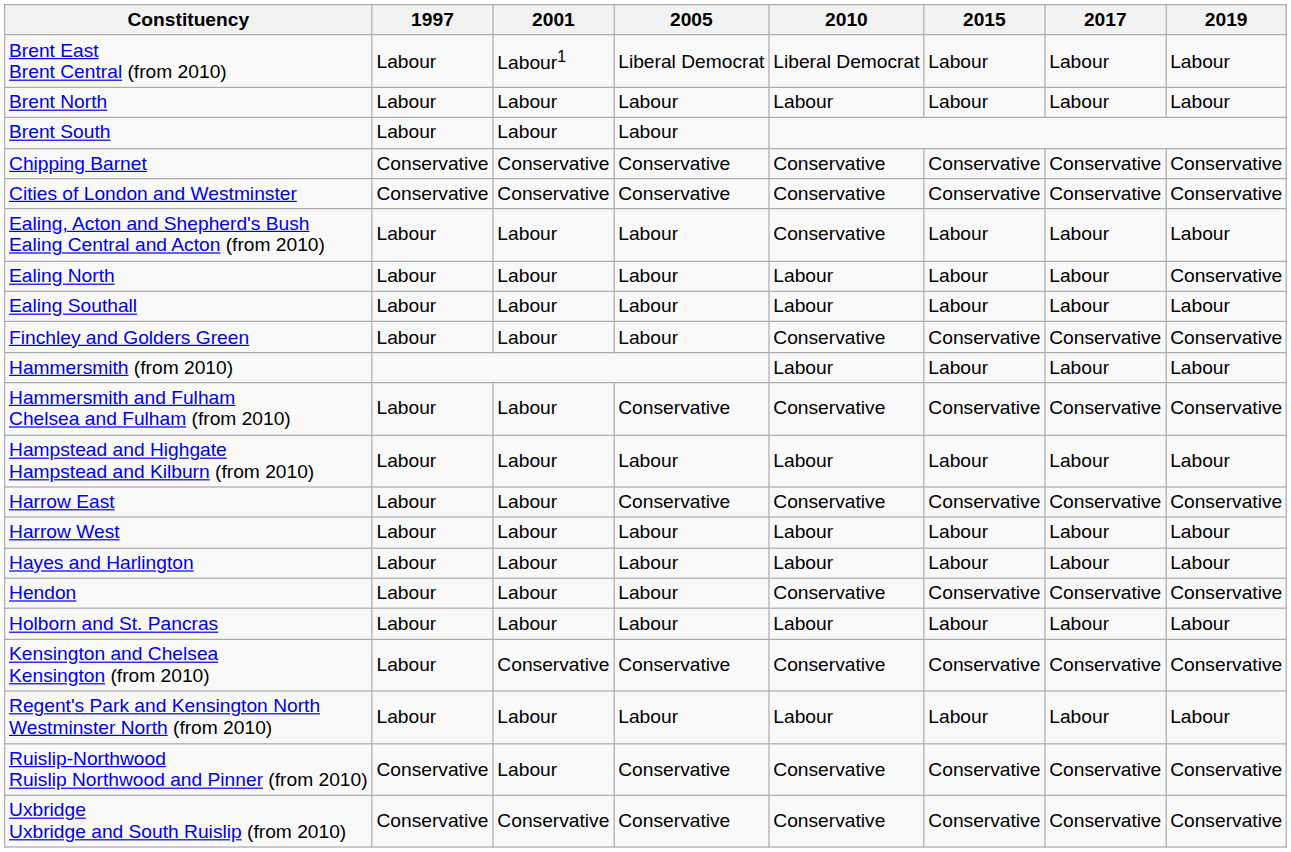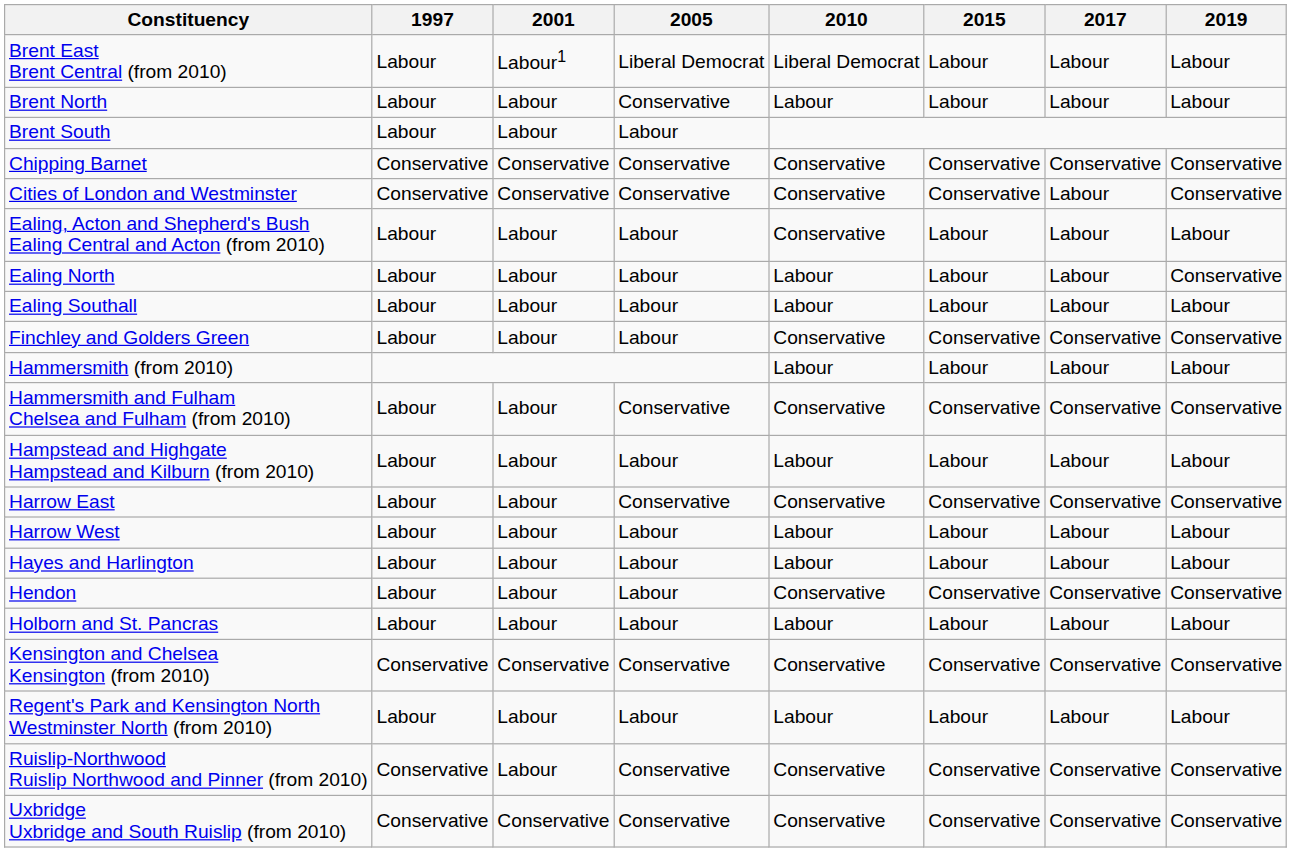 <table class="wikitable">
 <tr>
 <th>Constituency</th>
 <th>1997</th>
 <th>2001</th>
 <th>2005</th>
 <th>2010</th>
 <th>2015</th>
 <th>2017</th>
 <th>2019</th>
 </tr>
 <tr>
 <td><a href='#'>Brent East</a><br><a href='#'>Brent Central</a> (from 2010)</td>
 <td bgcolor=>Labour</td>
 <td bgcolor=>Labour<sup>1</sup></td>
 <td bgcolor=>Liberal Democrat</td>
 <td bgcolor=>Liberal Democrat</td>
 <td bgcolor=>Labour</td>
 <td bgcolor=>Labour</td>
 <td bgcolor=>Labour</td>
 </tr>
 <tr>
 <td><a href='#'>Brent North</a></td>
 <td bgcolor=>Labour</td>
 <td bgcolor=>Labour</td>
-<td bgcolor=>Labour</td>
+<td bgcolor=>Conservative</td>
 <td bgcolor=>Labour</td>
 <td bgcolor=>Labour</td>
 <td bgcolor=>Labour</td>
 <td bgcolor=>Labour</td>
 </tr>
 <tr>
 <td><a href='#'>Brent South</a></td>
 <td bgcolor=>Labour</td>
 <td bgcolor=>Labour</td>
 <td bgcolor=>Labour</td>
 <td colspan="4"></td>
 </tr>
 <tr>
 <td><a href='#'>Chipping Barnet</a></td>
 <td bgcolor=>Conservative</td>
 <td bgcolor=>Conservative</td>
 <td bgcolor=>Conservative</td>
 <td bgcolor=>Conservative</td>
 <td bgcolor=>Conservative</td>
 <td bgcolor=>Conservative</td>
 <td bgcolor=>Conservative</td>
 </tr>
 <tr>
 <td><a href='#'>Cities of London and Westminster</a></td>
 <td bgcolor=>Conservative</td>
 <td bgcolor=>Conservative</td>
 <td bgcolor=>Conservative</td>
 <td bgcolor=>Conservative</td>
 <td bgcolor=>Conservative</td>
-<td bgcolor=>Conservative</td>
+<td bgcolor=>Labour</td>
 <td bgcolor=>Conservative</td>
 </tr>
 <tr>
 <td><a href='#'>Ealing, Acton and Shepherd's Bush</a><br><a href='#'>Ealing Central and Acton</a> (from 2010)</td>
 <td bgcolor=>Labour</td>
 <td bgcolor=>Labour</td>
 <td bgcolor=>Labour</td>
 <td bgcolor=>Conservative</td>
 <td bgcolor=>Labour</td>
 <td bgcolor=>Labour</td>
 <td bgcolor=>Labour</td>
 </tr>
 <tr>
 <td><a href='#'>Ealing North</a></td>
 <td bgcolor=>Labour</td>
 <td bgcolor=>Labour</td>
 <td bgcolor=>Labour</td>
 <td bgcolor=>Labour</td>
 <td bgcolor=>Labour</td>
 <td bgcolor=>Labour</td>
 <td bgcolor=>Conservative</td>
 </tr>
 <tr>
 <td><a href='#'>Ealing Southall</a></td>
 <td bgcolor=>Labour</td>
 <td bgcolor=>Labour</td>
 <td bgcolor=>Labour</td>
 <td bgcolor=>Labour</td>
 <td bgcolor=>Labour</td>
 <td bgcolor=>Labour</td>
 <td bgcolor=>Labour</td>
 </tr>
 <tr>
 <td><a href='#'>Finchley and Golders Green</a></td>
 <td bgcolor=>Labour</td>
 <td bgcolor=>Labour</td>
 <td bgcolor=>Labour</td>
 <td bgcolor=>Conservative</td>
 <td bgcolor=>Conservative</td>
 <td bgcolor=>Conservative</td>
 <td bgcolor=>Conservative</td>
 </tr>
 <tr>
 <td><a href='#'>Hammersmith</a> (from 2010)</td>
 <td colspan="3"></td>
 <td bgcolor=>Labour</td>
 <td bgcolor=>Labour</td>
 <td bgcolor=>Labour</td>
 <td bgcolor=>Labour</td>
 </tr>
 <tr>
 <td><a href='#'>Hammersmith and Fulham</a><br><a href='#'>Chelsea and Fulham</a> (from 2010)</td>
 <td bgcolor=>Labour</td>
 <td bgcolor=>Labour</td>
 <td bgcolor=>Conservative</td>
 <td bgcolor=>Conservative</td>
 <td bgcolor=>Conservative</td>
 <td bgcolor=>Conservative</td>
 <td bgcolor=>Conservative</td>
 </tr>
 <tr>
 <td><a href='#'>Hampstead and Highgate</a><br><a href='#'>Hampstead and Kilburn</a> (from 2010)</td>
 <td bgcolor=>Labour</td>
 <td bgcolor=>Labour</td>
 <td bgcolor=>Labour</td>
 <td bgcolor=>Labour</td>
 <td bgcolor=>Labour</td>
 <td bgcolor=>Labour</td>
 <td bgcolor=>Labour</td>
 </tr>
 <tr>
 <td><a href='#'>Harrow East</a></td>
 <td bgcolor=>Labour</td>
 <td bgcolor=>Labour</td>
 <td bgcolor=>Conservative</td>
 <td bgcolor=>Conservative</td>
 <td bgcolor=>Conservative</td>
 <td bgcolor=>Conservative</td>
 <td bgcolor=>Conservative</td>
 </tr>
 <tr>
 <td><a href='#'>Harrow West</a></td>
 <td bgcolor=>Labour</td>
 <td bgcolor=>Labour</td>
 <td bgcolor=>Labour</td>
 <td bgcolor=>Labour</td>
 <td bgcolor=>Labour</td>
 <td bgcolor=>Labour</td>
 <td bgcolor=>Labour</td>
 </tr>
 <tr>
 <td><a href='#'>Hayes and Harlington</a></td>
 <td bgcolor=>Labour</td>
 <td bgcolor=>Labour</td>
 <td bgcolor=>Labour</td>
 <td bgcolor=>Labour</td>
 <td bgcolor=>Labour</td>
 <td bgcolor=>Labour</td>
 <td bgcolor=>Labour</td>
 </tr>
 <tr>
 <td><a href='#'>Hendon</a></td>
 <td bgcolor=>Labour</td>
 <td bgcolor=>Labour</td>
 <td bgcolor=>Labour</td>
 <td bgcolor=>Conservative</td>
 <td bgcolor=>Conservative</td>
 <td bgcolor=>Conservative</td>
 <td bgcolor=>Conservative</td>
 </tr>
 <tr>
 <td><a href='#'>Holborn and St. Pancras</a></td>
 <td bgcolor=>Labour</td>
 <td bgcolor=>Labour</td>
 <td bgcolor=>Labour</td>
 <td bgcolor=>Labour</td>
 <td bgcolor=>Labour</td>
 <td bgcolor=>Labour</td>
 <td bgcolor=>Labour</td>
 </tr>
 <tr>
 <td><a href='#'>Kensington and Chelsea</a><br><a href='#'>Kensington</a> (from 2010)</td>
-<td bgcolor=>Labour</td>
+<td bgcolor=>Conservative</td>
 <td bgcolor=>Conservative</td>
 <td bgcolor=>Conservative</td>
 <td bgcolor=>Conservative</td>
 <td bgcolor=>Conservative</td>
 <td bgcolor=>Conservative</td>
 <td bgcolor=>Conservative</td>
 </tr>
 <tr>
 <td><a href='#'>Regent's Park and Kensington North</a><br><a href='#'>Westminster North</a> (from 2010)</td>
 <td bgcolor=>Labour</td>
 <td bgcolor=>Labour</td>
 <td bgcolor=>Labour</td>
 <td bgcolor=>Labour</td>
 <td bgcolor=>Labour</td>
 <td bgcolor=>Labour</td>
 <td bgcolor=>Labour</td>
 </tr>
 <tr>
 <td><a href='#'>Ruislip-Northwood</a><br><a href='#'>Ruislip Northwood and Pinner</a> (from 2010)</td>
 <td bgcolor=>Conservative</td>
 <td bgcolor=>Labour</td>
 <td bgcolor=>Conservative</td>
 <td bgcolor=>Conservative</td>
 <td bgcolor=>Conservative</td>
 <td bgcolor=>Conservative</td>
 <td bgcolor=>Conservative</td>
 </tr>
 <tr>
 <td><a href='#'>Uxbridge</a><br><a href='#'>Uxbridge and South Ruislip</a> (from 2010)</td>
 <td bgcolor=>Conservative</td>
 <td bgcolor=>Conservative</td>
 <td bgcolor=>Conservative</td>
 <td bgcolor=>Conservative</td>
 <td bgcolor=>Conservative</td>
 <td bgcolor=>Conservative</td>
 <td bgcolor=>Conservative</td>
 </tr>
 </table>
